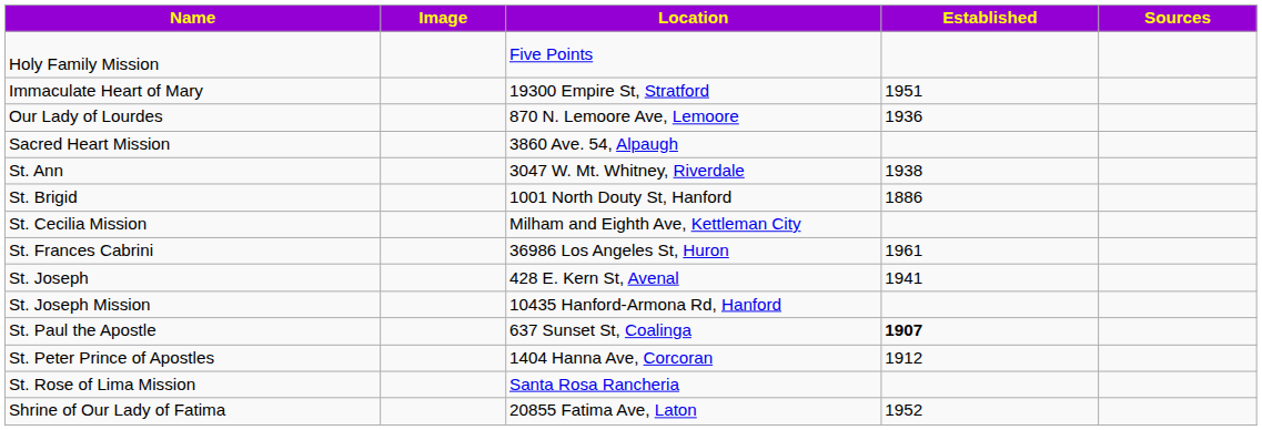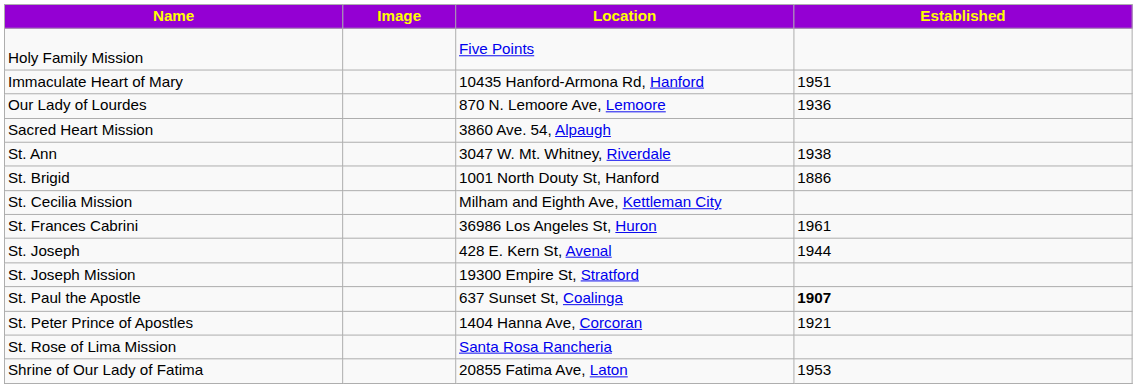 <table class="wikitable sortable" style="width:75%">
 <tr>
 <th style="background:darkviolet; color:yellow;" width="30%"><strong>Name</strong></th>
 <th style="background:darkviolet; color:yellow;" width="10%"><strong>Image</strong></th>
 <th style="background:darkviolet; color:yellow;" width="30%"><strong>Location</strong></th>
 <th style="background:darkviolet; color:yellow;" width="15"><strong>Established</strong></th>
-<th style="background:darkviolet; color:yellow;" width="10"><strong>Sources</strong></th>
 </tr>
 <tr>
 <td><br>Holy Family Mission</td>
 <td></td>
 <td><a href='#'>Five Points</a></td>
 <td></td>
-<td></td>
 </tr>
 <tr>
 <td>Immaculate Heart of Mary</td>
 <td></td>
-<td>19300 Empire St, <a href='#'>Stratford</a></td>
+<td>10435 Hanford-Armona Rd, <a href='#'>Hanford</a></td>
 <td>1951</td>
-<td></td>
 </tr>
 <tr>
 <td>Our Lady of Lourdes</td>
 <td></td>
 <td>870 N. Lemoore Ave, <a href='#'>Lemoore</a></td>
 <td>1936</td>
-<td></td>
 </tr>
 <tr>
 <td>Sacred Heart Mission</td>
 <td></td>
 <td>3860 Ave. 54, <a href='#'>Alpaugh</a></td>
-<td></td>
 <td></td>
 </tr>
 <tr>
 <td>St. Ann</td>
 <td></td>
 <td>3047 W. Mt. Whitney, <a href='#'>Riverdale</a></td>
 <td>1938</td>
-<td></td>
 </tr>
 <tr>
 <td>St. Brigid</td>
 <td></td>
 <td>1001 North Douty St, Hanford</td>
 <td>1886</td>
-<td></td>
 </tr>
 <tr>
 <td>St. Cecilia Mission</td>
 <td></td>
 <td>Milham and Eighth Ave, <a href='#'>Kettleman City</a></td>
-<td></td>
 <td></td>
 </tr>
 <tr>
 <td>St. Frances Cabrini</td>
 <td></td>
 <td>36986 Los Angeles St, <a href='#'>Huron</a></td>
 <td>1961</td>
-<td></td>
 </tr>
 <tr>
 <td>St. Joseph</td>
 <td></td>
 <td>428 E. Kern St, <a href='#'>Avenal</a></td>
-<td>1941</td>
-<td></td>
+<td>1944</td>
 </tr>
 <tr>
 <td>St. Joseph Mission</td>
 <td></td>
-<td>10435 Hanford-Armona Rd, <a href='#'>Hanford</a></td>
-<td></td>
+<td>19300 Empire St, <a href='#'>Stratford</a></td>
 <td></td>
 </tr>
 <tr>
 <td>St. Paul the Apostle</td>
 <td></td>
 <td>637 Sunset St, <a href='#'>Coalinga</a></td>
 <td><strong>1907</strong></td>
-<td></td>
 </tr>
 <tr>
 <td>St. Peter Prince of Apostles</td>
 <td></td>
 <td>1404 Hanna Ave, <a href='#'>Corcoran</a></td>
-<td>1912</td>
-<td></td>
+<td>1921</td>
 </tr>
 <tr>
 <td>St. Rose of Lima Mission</td>
 <td></td>
 <td><a href='#'>Santa Rosa Rancheria</a></td>
 <td></td>
-<td></td>
 </tr>
 <tr>
 <td>Shrine of Our Lady of Fatima</td>
 <td></td>
 <td>20855 Fatima Ave, <a href='#'>Laton</a></td>
-<td>1952</td>
-<td></td>
+<td>1953</td>
 </tr>
 </table>
